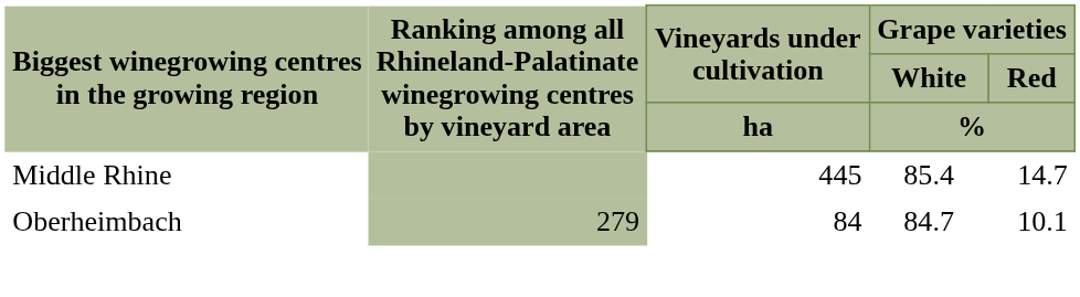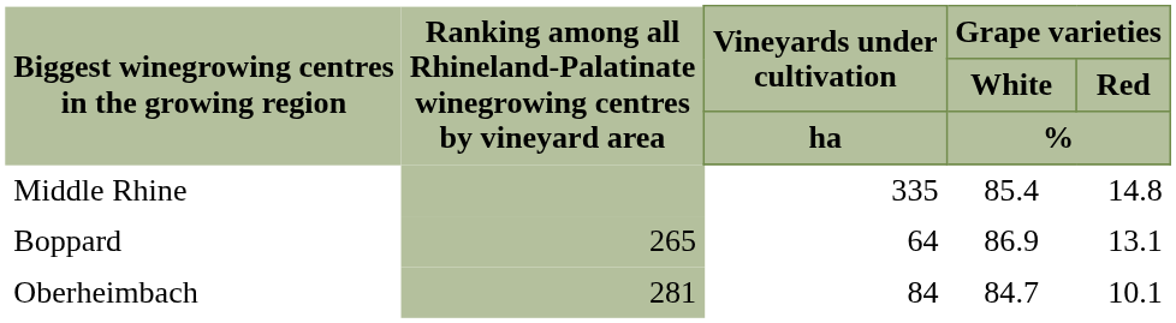 <table cellspacing="0" cellpadding="4" style="border-style:solid; border-width:0px; border-collapse:collapse; float:right; clear:right;">
 <tr bgcolor="b4c09d">
 <th rowspan="3">Biggest winegrowing centres<br>in the growing region</th>
 <th rowspan="3"><div>Ranking among all<br>Rhineland-Palatinate<br>winegrowing centres<br>by vineyard area</div></th>
 <th rowspan="2" style="border-style:solid; border-width:1px; border-color:#728c4c;">Vineyards under<br>cultivation</th>
 <th colspan="2" style="border-style:solid; border-width:1px; border-color:#728c4c;">Grape varieties</th>
 </tr>
 <tr bgcolor="b4c09d">
 <th style="border-style:solid; border-width:1px; border-color:#728c4c;">White</th>
 <th style="border-style:solid; border-width:1px; border-color:#728c4c;">Red</th>
 </tr>
 <tr bgcolor="b4c09d">
 <th style="border-style:solid; border-width:1px; border-color:#728c4c;">ha</th>
 <th style="border-style:solid; border-width:1px; border-color:#728c4c;" colspan="2">%</th>
 </tr>
 <tr>
 <td align="left"><div>Middle Rhine</div></td>
 <td align="right" bgcolor="b4c09d"> </td>
-<td align="right">445</td>
+<td align="right">335</td>
 <td align="center">85.4</td>
-<td align="right">14.7</td>
+<td align="right">14.8</td>
+</tr>
+<tr>
+<td align="left">Boppard</td>
+<td align="right" bgcolor="b4c09d">265</td>
+<td align="right">64</td>
+<td align="center">86.9</td>
+<td align="right">13.1</td>
 </tr>
 <tr>
 <td align="left">Oberheimbach</td>
-<td align="right" bgcolor="b4c09d">279</td>
+<td align="right" bgcolor="b4c09d">281</td>
 <td align="right">84</td>
 <td align="center">84.7</td>
 <td align="right">10.1</td>
 </tr>
 </table>
